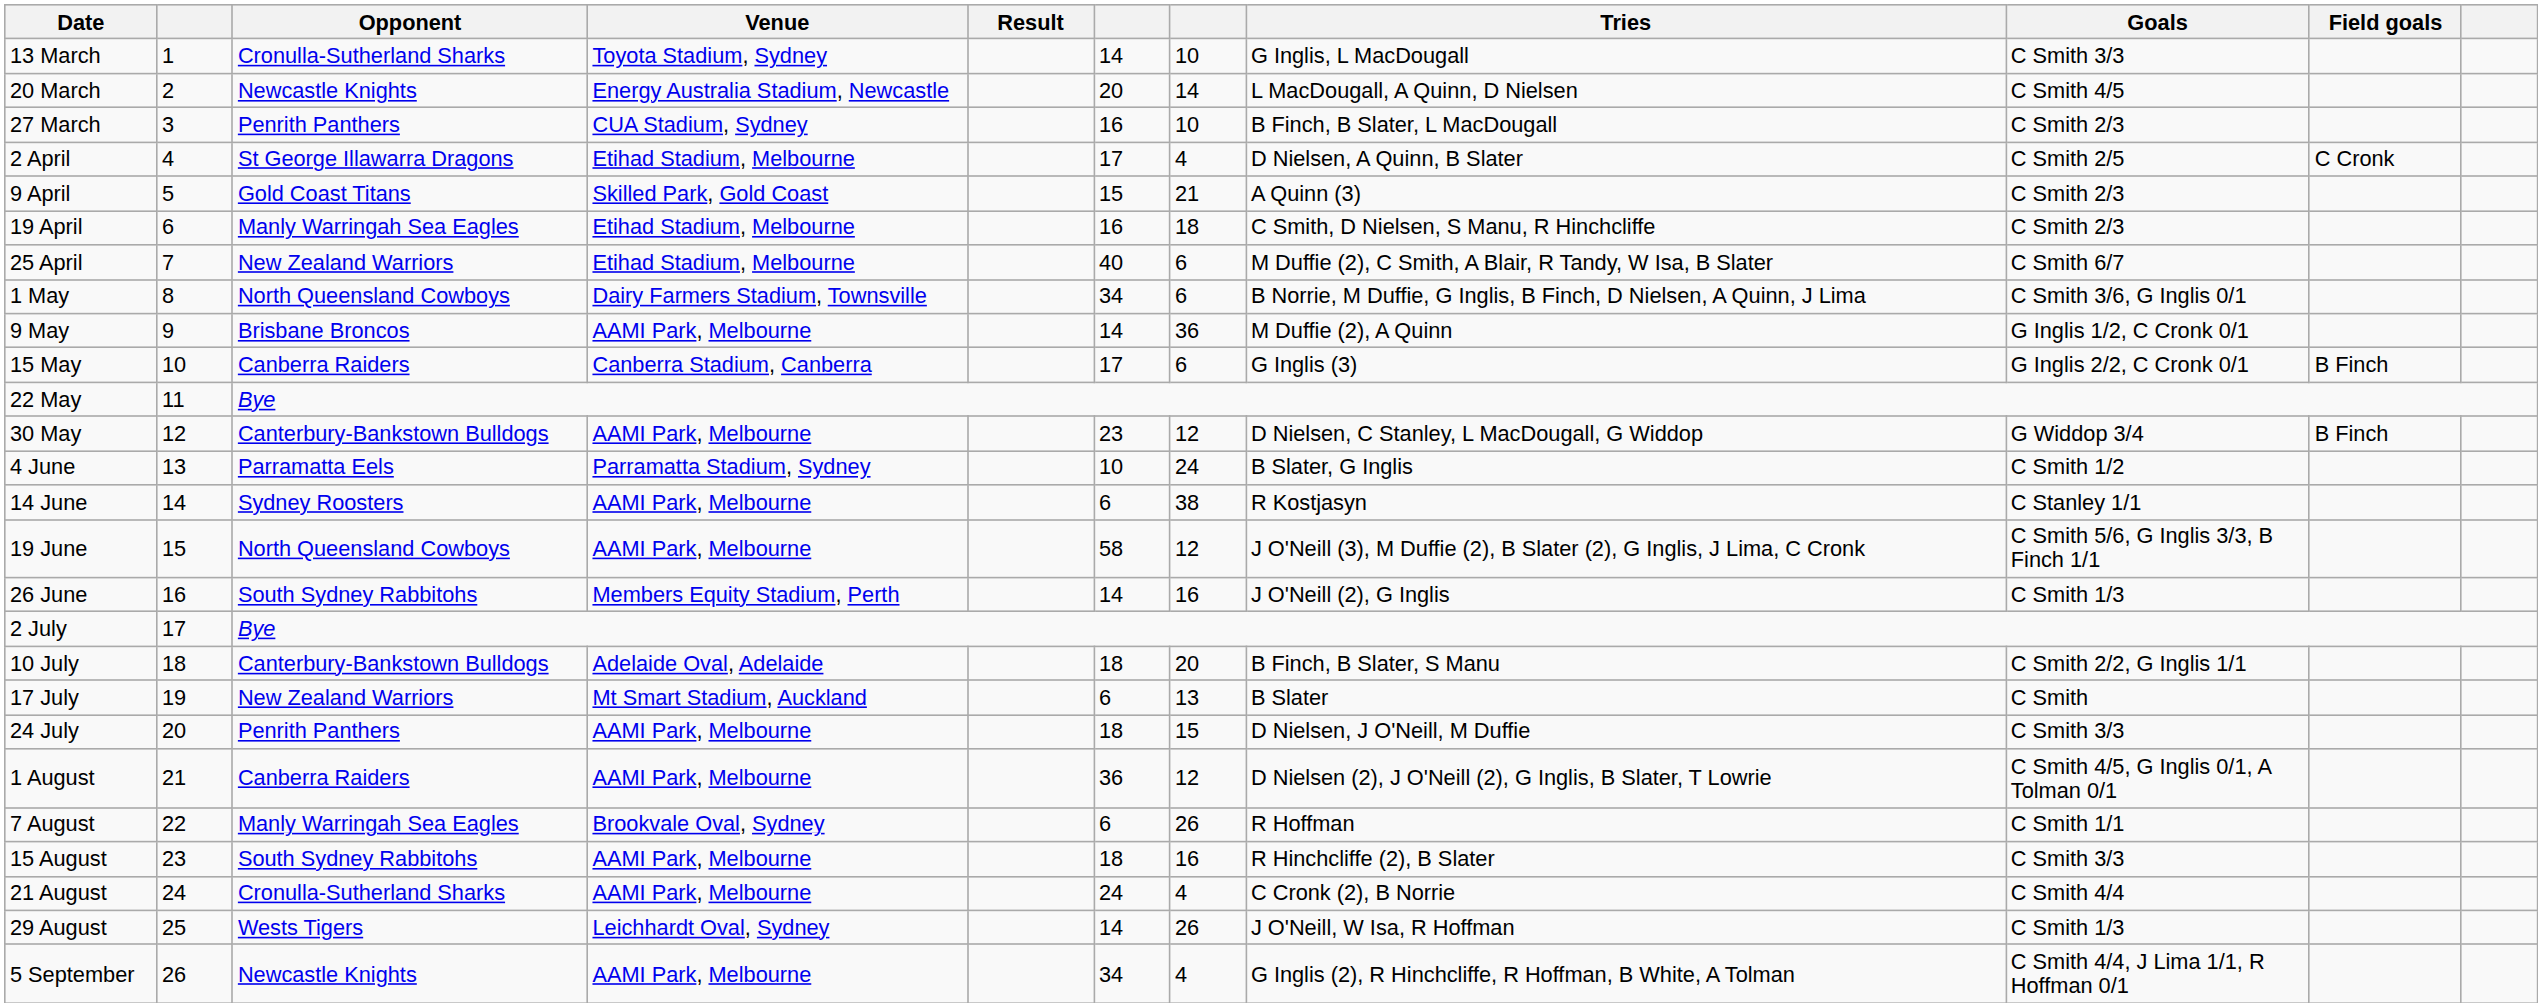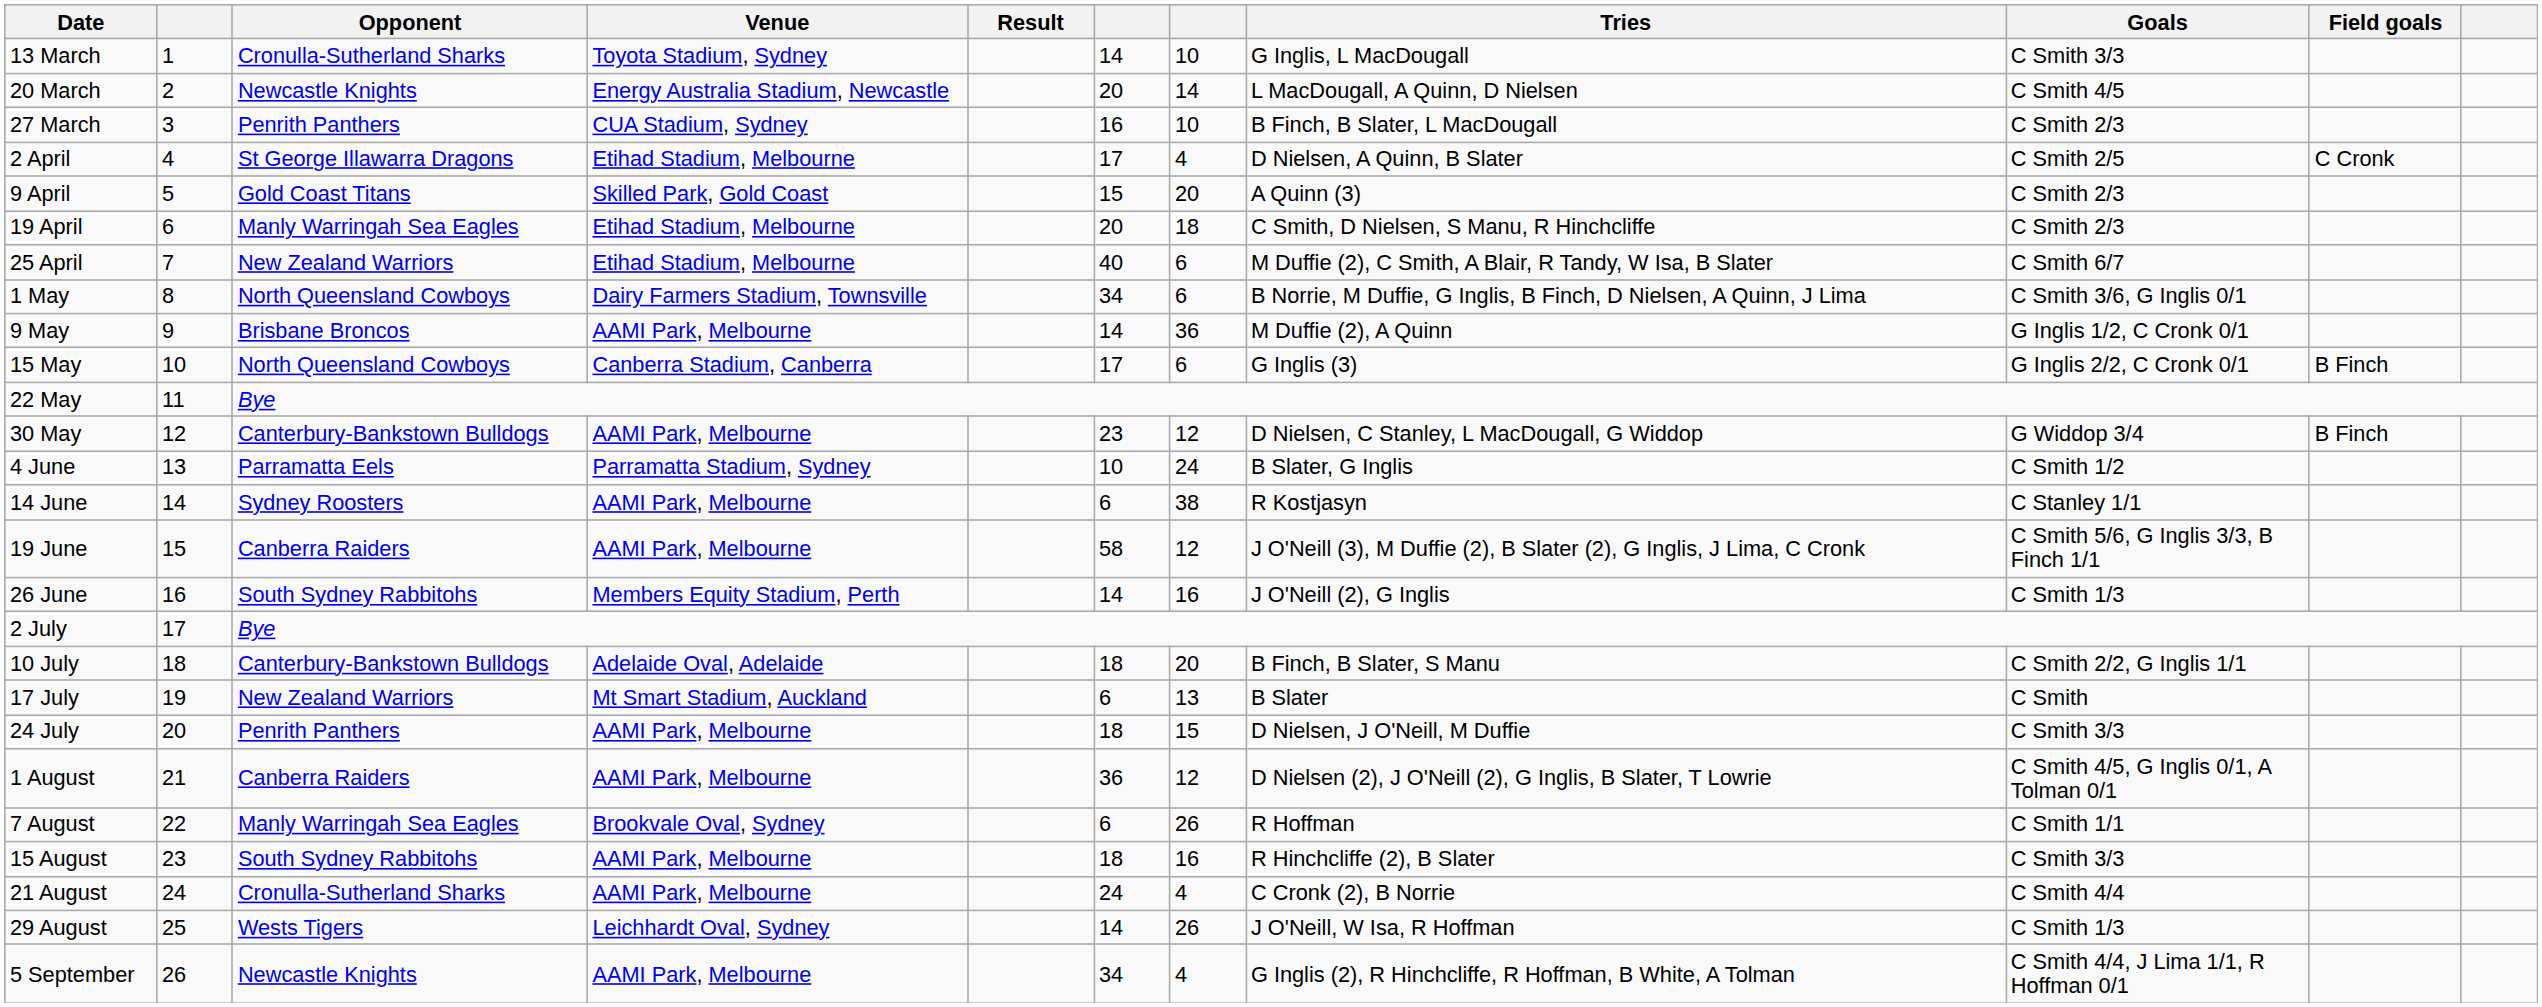 <table class="wikitable"  style="font-size:85%; width:100%;">
 <tr>
 <th width="6%">Date</th>
 <th width="3%"></th>
 <th width="14%">Opponent</th>
 <th width="15%">Venue</th>
 <th width="5%">Result</th>
 <th width="3%"></th>
 <th width="3%"></th>
 <th width="30%">Tries</th>
 <th width="12%">Goals</th>
 <th width="6%">Field goals</th>
 <th width="3%"></th>
 </tr>
 <tr>
 <td>13 March</td>
 <td>1</td>
 <td> <a href='#'>Cronulla-Sutherland Sharks</a></td>
 <td><a href='#'>Toyota Stadium</a>, <a href='#'>Sydney</a></td>
 <td></td>
 <td>14</td>
 <td>10</td>
 <td>G Inglis, L MacDougall</td>
 <td>C Smith 3/3</td>
 <td></td>
 <td></td>
 </tr>
 <tr>
 <td>20 March</td>
 <td>2</td>
 <td> <a href='#'>Newcastle Knights</a></td>
 <td><a href='#'>Energy Australia Stadium</a>, <a href='#'>Newcastle</a></td>
 <td></td>
 <td>20</td>
 <td>14</td>
 <td>L MacDougall, A Quinn, D Nielsen</td>
 <td>C Smith 4/5</td>
 <td></td>
 <td></td>
 </tr>
 <tr>
 <td>27 March</td>
 <td>3</td>
 <td> <a href='#'>Penrith Panthers</a></td>
 <td><a href='#'>CUA Stadium</a>, <a href='#'>Sydney</a></td>
 <td></td>
 <td>16</td>
 <td>10</td>
 <td>B Finch, B Slater, L MacDougall</td>
 <td>C Smith 2/3</td>
 <td></td>
 <td></td>
 </tr>
 <tr>
 <td>2 April</td>
 <td>4</td>
 <td> <a href='#'>St George Illawarra Dragons</a></td>
 <td><a href='#'>Etihad Stadium</a>, <a href='#'>Melbourne</a></td>
 <td></td>
 <td>17</td>
 <td>4</td>
 <td>D Nielsen, A Quinn, B Slater</td>
 <td>C Smith 2/5</td>
 <td>C Cronk</td>
 <td></td>
 </tr>
 <tr>
 <td>9 April</td>
 <td>5</td>
 <td> <a href='#'>Gold Coast Titans</a></td>
 <td><a href='#'>Skilled Park</a>, <a href='#'>Gold Coast</a></td>
 <td></td>
 <td>15</td>
-<td>21</td>
+<td>20</td>
 <td>A Quinn (3)</td>
 <td>C Smith 2/3</td>
 <td></td>
 <td></td>
 </tr>
 <tr>
 <td>19 April</td>
 <td>6</td>
 <td> <a href='#'>Manly Warringah Sea Eagles</a></td>
 <td><a href='#'>Etihad Stadium</a>, <a href='#'>Melbourne</a></td>
 <td></td>
-<td>16</td>
+<td>20</td>
 <td>18</td>
 <td>C Smith, D Nielsen, S Manu, R Hinchcliffe</td>
 <td>C Smith 2/3</td>
 <td></td>
 <td></td>
 </tr>
 <tr>
 <td>25 April</td>
 <td>7</td>
 <td> <a href='#'>New Zealand Warriors</a></td>
 <td><a href='#'>Etihad Stadium</a>, <a href='#'>Melbourne</a></td>
 <td></td>
 <td>40</td>
 <td>6</td>
 <td>M Duffie (2), C Smith, A Blair, R Tandy, W Isa, B Slater</td>
 <td>C Smith 6/7</td>
 <td></td>
 <td></td>
 </tr>
 <tr>
 <td>1 May</td>
 <td>8</td>
 <td> <a href='#'>North Queensland Cowboys</a></td>
 <td><a href='#'>Dairy Farmers Stadium</a>, <a href='#'>Townsville</a></td>
 <td></td>
 <td>34</td>
 <td>6</td>
 <td>B Norrie, M Duffie, G Inglis, B Finch, D Nielsen, A Quinn, J Lima</td>
 <td>C Smith 3/6, G Inglis 0/1</td>
 <td></td>
 <td></td>
 </tr>
 <tr>
 <td>9 May</td>
 <td>9</td>
 <td> <a href='#'>Brisbane Broncos</a></td>
 <td><a href='#'>AAMI Park</a>, <a href='#'>Melbourne</a></td>
 <td></td>
 <td>14</td>
 <td>36</td>
 <td>M Duffie (2), A Quinn</td>
 <td>G Inglis 1/2, C Cronk 0/1</td>
 <td></td>
 <td></td>
 </tr>
 <tr>
 <td>15 May</td>
 <td>10</td>
-<td> <a href='#'>Canberra Raiders</a></td>
+<td> <a href='#'>North Queensland Cowboys</a></td>
 <td><a href='#'>Canberra Stadium</a>, <a href='#'>Canberra</a></td>
 <td></td>
 <td>17</td>
 <td>6</td>
 <td>G Inglis (3)</td>
 <td>G Inglis 2/2, C Cronk 0/1</td>
 <td>B Finch</td>
 <td></td>
 </tr>
 <tr>
 <td>22 May</td>
 <td>11</td>
 <td colspan="10"><em><a href='#'>Bye</a></em></td>
 </tr>
 <tr>
 <td>30 May</td>
 <td>12</td>
 <td> <a href='#'>Canterbury-Bankstown Bulldogs</a></td>
 <td><a href='#'>AAMI Park</a>, <a href='#'>Melbourne</a></td>
 <td></td>
 <td>23</td>
 <td>12</td>
 <td>D Nielsen, C Stanley, L MacDougall, G Widdop</td>
 <td>G Widdop 3/4</td>
 <td>B Finch</td>
 <td></td>
 </tr>
 <tr>
 <td>4 June</td>
 <td>13</td>
 <td> <a href='#'>Parramatta Eels</a></td>
 <td><a href='#'>Parramatta Stadium</a>, <a href='#'>Sydney</a></td>
 <td></td>
 <td>10</td>
 <td>24</td>
 <td>B Slater, G Inglis</td>
 <td>C Smith 1/2</td>
 <td></td>
 <td></td>
 </tr>
 <tr>
 <td>14 June</td>
 <td>14</td>
 <td> <a href='#'>Sydney Roosters</a></td>
 <td><a href='#'>AAMI Park</a>, <a href='#'>Melbourne</a></td>
 <td></td>
 <td>6</td>
 <td>38</td>
 <td>R Kostjasyn</td>
 <td>C Stanley 1/1</td>
 <td></td>
 <td></td>
 </tr>
 <tr>
 <td>19 June</td>
 <td>15</td>
-<td> <a href='#'>North Queensland Cowboys</a></td>
+<td> <a href='#'>Canberra Raiders</a></td>
 <td><a href='#'>AAMI Park</a>, <a href='#'>Melbourne</a></td>
 <td></td>
 <td>58</td>
 <td>12</td>
 <td>J O'Neill (3), M Duffie (2), B Slater (2), G Inglis, J Lima, C Cronk</td>
 <td>C Smith 5/6, G Inglis 3/3, B Finch 1/1</td>
 <td></td>
 <td></td>
 </tr>
 <tr>
 <td>26 June</td>
 <td>16</td>
 <td> <a href='#'>South Sydney Rabbitohs</a></td>
 <td><a href='#'>Members Equity Stadium</a>, <a href='#'>Perth</a></td>
 <td></td>
 <td>14</td>
 <td>16</td>
 <td>J O'Neill (2), G Inglis</td>
 <td>C Smith 1/3</td>
 <td></td>
 <td></td>
 </tr>
 <tr>
 <td>2 July</td>
 <td>17</td>
 <td colspan="10"><em><a href='#'>Bye</a></em></td>
 </tr>
 <tr>
 <td>10 July</td>
 <td>18</td>
 <td> <a href='#'>Canterbury-Bankstown Bulldogs</a></td>
 <td><a href='#'>Adelaide Oval</a>, <a href='#'>Adelaide</a></td>
 <td></td>
 <td>18</td>
 <td>20</td>
 <td>B Finch, B Slater, S Manu</td>
 <td>C Smith 2/2, G Inglis 1/1</td>
 <td></td>
 <td></td>
 </tr>
 <tr>
 <td>17 July</td>
 <td>19</td>
 <td> <a href='#'>New Zealand Warriors</a></td>
 <td><a href='#'>Mt Smart Stadium</a>, <a href='#'>Auckland</a></td>
 <td></td>
 <td>6</td>
 <td>13</td>
 <td>B Slater</td>
 <td>C Smith</td>
 <td></td>
 <td></td>
 </tr>
 <tr>
 <td>24 July</td>
 <td>20</td>
 <td> <a href='#'>Penrith Panthers</a></td>
 <td><a href='#'>AAMI Park</a>, <a href='#'>Melbourne</a></td>
 <td></td>
 <td>18</td>
 <td>15</td>
 <td>D Nielsen, J O'Neill, M Duffie</td>
 <td>C Smith 3/3</td>
 <td></td>
 <td></td>
 </tr>
 <tr>
 <td>1 August</td>
 <td>21</td>
 <td> <a href='#'>Canberra Raiders</a></td>
 <td><a href='#'>AAMI Park</a>, <a href='#'>Melbourne</a></td>
 <td></td>
 <td>36</td>
 <td>12</td>
 <td>D Nielsen (2), J O'Neill (2), G Inglis, B Slater, T Lowrie</td>
 <td>C Smith 4/5, G Inglis 0/1, A Tolman 0/1</td>
 <td></td>
 <td></td>
 </tr>
 <tr>
 <td>7 August</td>
 <td>22</td>
 <td> <a href='#'>Manly Warringah Sea Eagles</a></td>
 <td><a href='#'>Brookvale Oval</a>, <a href='#'>Sydney</a></td>
 <td></td>
 <td>6</td>
 <td>26</td>
 <td>R Hoffman</td>
 <td>C Smith 1/1</td>
 <td></td>
 <td></td>
 </tr>
 <tr>
 <td>15 August</td>
 <td>23</td>
 <td> <a href='#'>South Sydney Rabbitohs</a></td>
 <td><a href='#'>AAMI Park</a>, <a href='#'>Melbourne</a></td>
 <td></td>
 <td>18</td>
 <td>16</td>
 <td>R Hinchcliffe (2), B Slater</td>
 <td>C Smith 3/3</td>
 <td></td>
 <td></td>
 </tr>
 <tr>
 <td>21 August</td>
 <td>24</td>
 <td> <a href='#'>Cronulla-Sutherland Sharks</a></td>
 <td><a href='#'>AAMI Park</a>, <a href='#'>Melbourne</a></td>
 <td></td>
 <td>24</td>
 <td>4</td>
 <td>C Cronk (2), B Norrie</td>
 <td>C Smith 4/4</td>
 <td></td>
 <td></td>
 </tr>
 <tr>
 <td>29 August</td>
 <td>25</td>
 <td> <a href='#'>Wests Tigers</a></td>
 <td><a href='#'>Leichhardt Oval</a>, <a href='#'>Sydney</a></td>
 <td></td>
 <td>14</td>
 <td>26</td>
 <td>J O'Neill, W Isa, R Hoffman</td>
 <td>C Smith 1/3</td>
 <td></td>
 <td></td>
 </tr>
 <tr>
 <td>5 September</td>
 <td>26</td>
 <td> <a href='#'>Newcastle Knights</a></td>
 <td><a href='#'>AAMI Park</a>, <a href='#'>Melbourne</a></td>
 <td></td>
 <td>34</td>
 <td>4</td>
 <td>G Inglis (2), R Hinchcliffe, R Hoffman, B White, A Tolman</td>
 <td>C Smith 4/4, J Lima 1/1, R Hoffman 0/1</td>
 <td></td>
 <td></td>
 </tr>
 </table>
